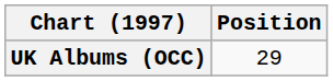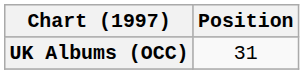 <table class="wikitable plainrowheaders" style="text-align:center">
 <tr>
 <th scope="col">Chart (1997)</th>
 <th scope="col">Position</th>
 </tr>
 <tr>
 <th scope="row">UK Albums (OCC)</th>
-<td>29</td>
+<td>31</td>
 </tr>
 </table>
